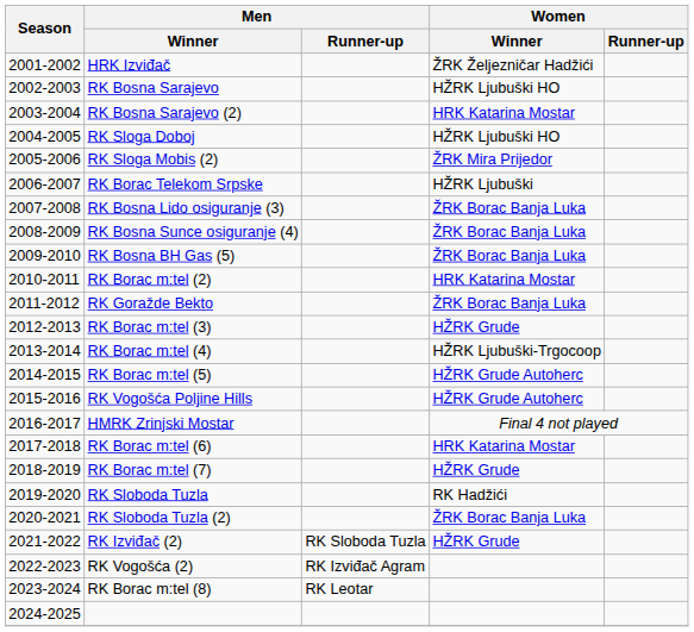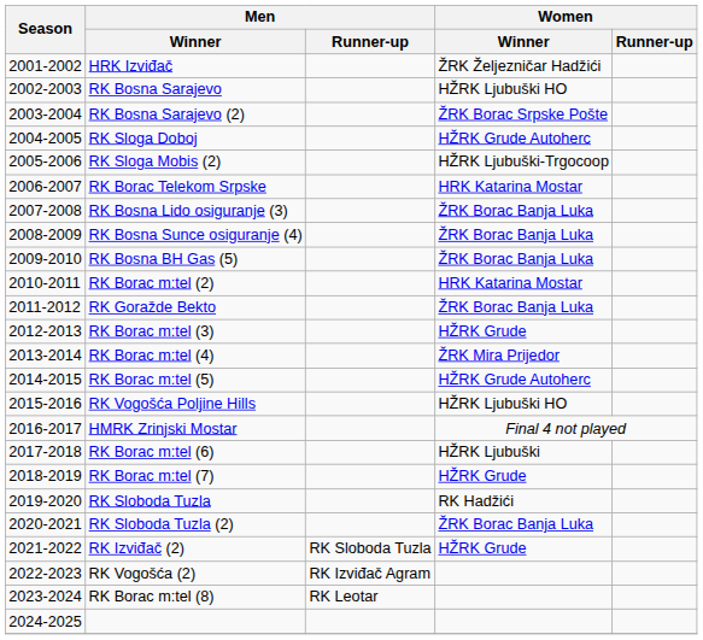 <table class="wikitable">
 <tr>
 <th rowspan=2>Season</th>
 <th colspan=2>Men</th>
 <th colspan=2>Women</th>
 </tr>
 <tr>
 <th>Winner</th>
 <th>Runner-up</th>
 <th>Winner</th>
 <th>Runner-up</th>
 </tr>
 <tr>
 <td>2001-2002</td>
 <td><a href='#'>HRK Izviđač</a></td>
 <td></td>
 <td>ŽRK Željezničar Hadžići</td>
 <td></td>
 </tr>
 <tr>
 <td>2002-2003</td>
 <td><a href='#'>RK Bosna Sarajevo</a></td>
 <td></td>
 <td>HŽRK Ljubuški HO</td>
 <td></td>
 </tr>
 <tr>
 <td>2003-2004</td>
 <td><a href='#'>RK Bosna Sarajevo</a> (2)</td>
 <td></td>
-<td><a href='#'>HRK Katarina Mostar</a></td>
+<td><a href='#'>ŽRK Borac Srpske Pošte</a></td>
 <td></td>
 </tr>
 <tr>
 <td>2004-2005</td>
 <td><a href='#'>RK Sloga Doboj</a></td>
 <td></td>
-<td>HŽRK Ljubuški HO</td>
+<td><a href='#'>HŽRK Grude Autoherc</a></td>
 <td></td>
 </tr>
 <tr>
 <td>2005-2006</td>
 <td><a href='#'>RK Sloga Mobis</a> (2)</td>
 <td></td>
-<td><a href='#'>ŽRK Mira Prijedor</a></td>
+<td>HŽRK Ljubuški-Trgocoop</td>
 <td></td>
 </tr>
 <tr>
 <td>2006-2007</td>
 <td><a href='#'>RK Borac Telekom Srpske</a></td>
 <td></td>
-<td>HŽRK Ljubuški</td>
+<td><a href='#'>HRK Katarina Mostar</a></td>
 <td></td>
 </tr>
 <tr>
 <td>2007-2008</td>
 <td><a href='#'>RK Bosna Lido osiguranje</a> (3)</td>
 <td></td>
 <td><a href='#'>ŽRK Borac Banja Luka</a></td>
 <td></td>
 </tr>
 <tr>
 <td>2008-2009</td>
 <td><a href='#'>RK Bosna Sunce osiguranje</a> (4)</td>
 <td></td>
 <td><a href='#'>ŽRK Borac Banja Luka</a></td>
 <td></td>
 </tr>
 <tr>
 <td>2009-2010</td>
 <td><a href='#'>RK Bosna BH Gas</a> (5)</td>
 <td></td>
 <td><a href='#'>ŽRK Borac Banja Luka</a></td>
 <td></td>
 </tr>
 <tr>
 <td>2010-2011</td>
 <td><a href='#'>RK Borac m:tel</a> (2)</td>
 <td></td>
 <td><a href='#'>HRK Katarina Mostar</a></td>
 <td></td>
 </tr>
 <tr>
 <td>2011-2012</td>
 <td><a href='#'>RK Goražde Bekto</a></td>
 <td></td>
 <td><a href='#'>ŽRK Borac Banja Luka</a></td>
 <td></td>
 </tr>
 <tr>
 <td>2012-2013</td>
 <td><a href='#'>RK Borac m:tel</a> (3)</td>
 <td></td>
 <td><a href='#'>HŽRK Grude</a></td>
 <td></td>
 </tr>
 <tr>
 <td>2013-2014</td>
 <td><a href='#'>RK Borac m:tel</a> (4)</td>
 <td></td>
-<td>HŽRK Ljubuški-Trgocoop</td>
+<td><a href='#'>ŽRK Mira Prijedor</a></td>
 <td></td>
 </tr>
 <tr>
 <td>2014-2015</td>
 <td><a href='#'>RK Borac m:tel</a> (5)</td>
 <td></td>
 <td><a href='#'>HŽRK Grude Autoherc</a></td>
 <td></td>
 </tr>
 <tr>
 <td>2015-2016</td>
 <td><a href='#'>RK Vogošća Poljine Hills</a></td>
 <td></td>
-<td><a href='#'>HŽRK Grude Autoherc</a></td>
+<td>HŽRK Ljubuški HO</td>
 <td></td>
 </tr>
 <tr>
 <td>2016-2017</td>
 <td><a href='#'>HMRK Zrinjski Mostar</a></td>
 <td></td>
 <td colspan=2 align=center><em>Final 4 not played</em></td>
 </tr>
 <tr>
 <td>2017-2018</td>
 <td><a href='#'>RK Borac m:tel</a> (6)</td>
 <td></td>
-<td><a href='#'>HRK Katarina Mostar</a></td>
+<td>HŽRK Ljubuški</td>
 <td></td>
 </tr>
 <tr>
 <td>2018-2019</td>
 <td><a href='#'>RK Borac m:tel</a> (7)</td>
 <td></td>
 <td><a href='#'>HŽRK Grude</a></td>
 <td></td>
 </tr>
 <tr>
 <td>2019-2020</td>
 <td><a href='#'>RK Sloboda Tuzla</a></td>
 <td></td>
 <td>RK Hadžići</td>
 <td></td>
 </tr>
 <tr>
 <td>2020-2021</td>
 <td><a href='#'>RK Sloboda Tuzla</a> (2)</td>
 <td></td>
 <td><a href='#'>ŽRK Borac Banja Luka</a></td>
 <td></td>
 </tr>
 <tr>
 <td>2021-2022</td>
 <td><a href='#'>RK Izviđač</a> (2)</td>
 <td>RK Sloboda Tuzla</td>
 <td><a href='#'>HŽRK Grude</a></td>
 <td></td>
 </tr>
 <tr>
 <td>2022-2023</td>
 <td>RK Vogošća (2)</td>
 <td>RK Izviđač Agram</td>
 <td></td>
 <td></td>
 </tr>
 <tr>
 <td>2023-2024</td>
 <td>RK Borac m:tel (8)</td>
 <td>RK Leotar</td>
 <td></td>
 <td></td>
 </tr>
 <tr>
 <td>2024-2025</td>
 <td></td>
 <td></td>
 <td></td>
 <td></td>
 </tr>
 <tr>
 </tr>
 </table>
